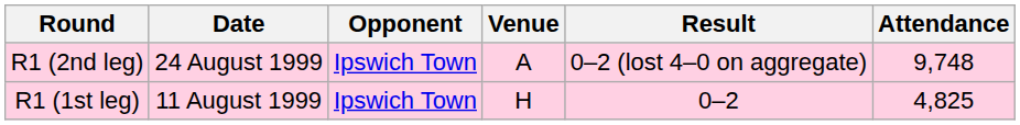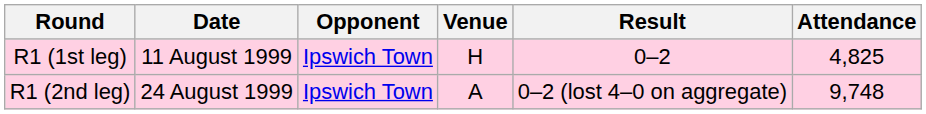 <table class="wikitable" style="text-align:center;">
 <tr>
 <th>Round</th>
 <th>Date</th>
 <th>Opponent</th>
 <th>Venue</th>
 <th>Result</th>
 <th>Attendance</th>
 </tr>
 <tr style="background:#ffd0e3;">
+<td>R1 (1st leg)</td>
+<td>11 August 1999</td>
+<td><a href='#'>Ipswich Town</a></td>
+<td>H</td>
+<td>0–2</td>
+<td>4,825</td>
+</tr>
+<tr style="background:#ffd0e3;">
 <td>R1 (2nd leg)</td>
 <td>24 August 1999</td>
 <td><a href='#'>Ipswich Town</a></td>
 <td>A</td>
 <td>0–2 (lost 4–0 on aggregate)</td>
 <td>9,748</td>
 </tr>
-<tr style="background:#ffd0e3;">
-<td>R1 (1st leg)</td>
-<td>11 August 1999</td>
-<td><a href='#'>Ipswich Town</a></td>
-<td>H</td>
-<td>0–2</td>
-<td>4,825</td>
-</tr>
 </table>
